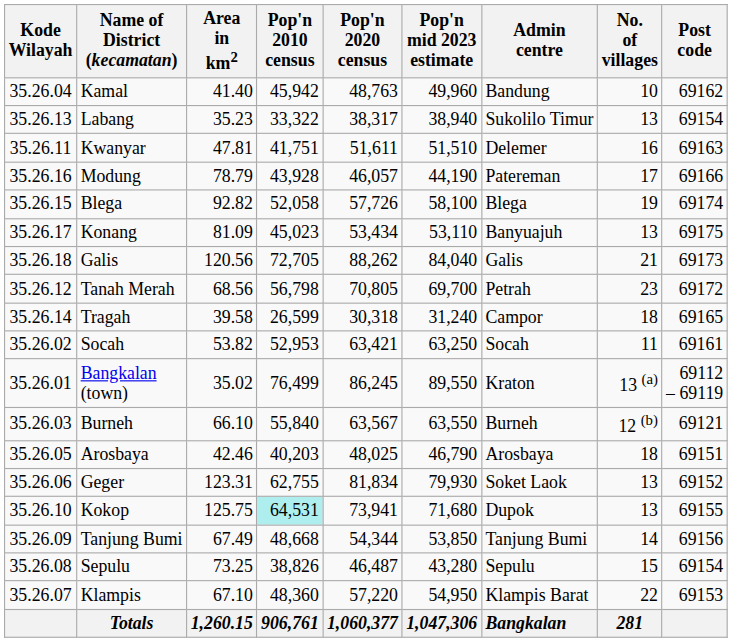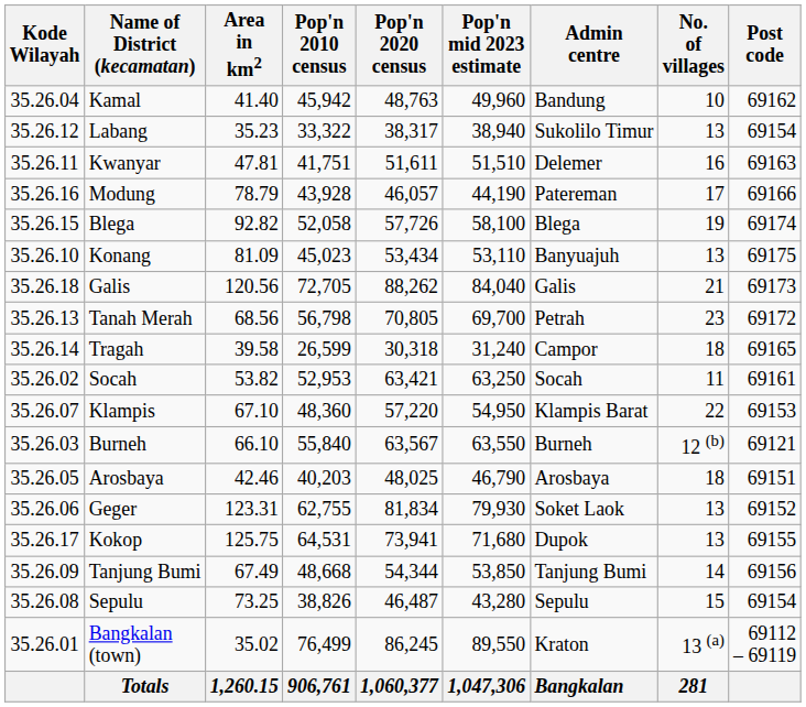 <table class="wikitable sortable" style="text-align:right">
 <tr>
 <th>Kode <br>Wilayah</th>
 <th>Name of<br>District<br>(<em>kecamatan</em>)</th>
 <th>Area<br>in<br>km<sup>2</sup></th>
 <th>Pop'n<br>2010<br>census</th>
 <th>Pop'n<br>2020<br>census</th>
 <th>Pop'n<br>mid 2023<br>estimate</th>
 <th>Admin<br>centre</th>
 <th>No.<br>of<br>villages</th>
 <th>Post<br>code</th>
 </tr>
 <tr>
 <td align="center">35.26.04</td>
 <td style="text-align:left">Kamal</td>
 <td>41.40</td>
 <td>45,942</td>
 <td>48,763</td>
 <td>49,960</td>
 <td style="text-align:left">Bandung</td>
 <td>10</td>
 <td>69162</td>
 </tr>
 <tr>
-<td align="center">35.26.13</td>
+<td align="center">35.26.12</td>
 <td style="text-align:left">Labang</td>
 <td>35.23</td>
 <td>33,322</td>
 <td>38,317</td>
 <td>38,940</td>
 <td style="text-align:left">Sukolilo Timur</td>
 <td>13</td>
 <td>69154</td>
 </tr>
 <tr>
 <td align="center">35.26.11</td>
 <td style="text-align:left">Kwanyar</td>
 <td>47.81</td>
 <td>41,751</td>
 <td>51,611</td>
 <td>51,510</td>
 <td style="text-align:left">Delemer</td>
 <td>16</td>
 <td>69163</td>
 </tr>
 <tr>
 <td align="center">35.26.16</td>
 <td style="text-align:left">Modung</td>
 <td>78.79</td>
 <td>43,928</td>
 <td>46,057</td>
 <td>44,190</td>
 <td style="text-align:left">Patereman</td>
 <td>17</td>
 <td>69166</td>
 </tr>
 <tr>
 <td align="center">35.26.15</td>
 <td style="text-align:left">Blega</td>
 <td>92.82</td>
 <td>52,058</td>
 <td>57,726</td>
 <td>58,100</td>
 <td style="text-align:left">Blega</td>
 <td>19</td>
 <td>69174</td>
 </tr>
 <tr>
-<td align="center">35.26.17</td>
+<td align="center">35.26.10</td>
 <td style="text-align:left">Konang</td>
 <td>81.09</td>
 <td>45,023</td>
 <td>53,434</td>
 <td>53,110</td>
 <td style="text-align:left">Banyuajuh</td>
 <td>13</td>
 <td>69175</td>
 </tr>
 <tr>
 <td align="center">35.26.18</td>
 <td style="text-align:left">Galis</td>
 <td>120.56</td>
 <td>72,705</td>
 <td>88,262</td>
 <td>84,040</td>
 <td style="text-align:left">Galis</td>
 <td>21</td>
 <td>69173</td>
 </tr>
 <tr>
-<td align="center">35.26.12</td>
+<td align="center">35.26.13</td>
 <td style="text-align:left">Tanah Merah</td>
 <td>68.56</td>
 <td>56,798</td>
 <td>70,805</td>
 <td>69,700</td>
 <td style="text-align:left">Petrah</td>
 <td>23</td>
 <td>69172</td>
 </tr>
 <tr>
 <td align="center">35.26.14</td>
 <td style="text-align:left">Tragah</td>
 <td>39.58</td>
 <td>26,599</td>
 <td>30,318</td>
 <td>31,240</td>
 <td style="text-align:left">Campor</td>
 <td>18</td>
 <td>69165</td>
 </tr>
 <tr>
 <td align="center">35.26.02</td>
 <td style="text-align:left">Socah</td>
 <td>53.82</td>
 <td>52,953</td>
 <td>63,421</td>
 <td>63,250</td>
 <td style="text-align:left">Socah</td>
 <td>11</td>
 <td>69161</td>
 </tr>
 <tr>
-<td align="center">35.26.01</td>
-<td style="text-align:left"><a href='#'>Bangkalan</a> <br>(town)</td>
-<td>35.02</td>
-<td>76,499</td>
-<td>86,245</td>
-<td>89,550</td>
-<td style="text-align:left">Kraton</td>
-<td>13 <sup>(a)</sup></td>
-<td>69112<br>– 69119</td>
+<td align="center">35.26.07</td>
+<td style="text-align:left">Klampis</td>
+<td>67.10</td>
+<td>48,360</td>
+<td>57,220</td>
+<td>54,950</td>
+<td style="text-align:left">Klampis Barat</td>
+<td>22</td>
+<td>69153</td>
 </tr>
 <tr>
 <td align="center">35.26.03</td>
 <td style="text-align:left">Burneh</td>
 <td>66.10</td>
 <td>55,840</td>
 <td>63,567</td>
 <td>63,550</td>
 <td style="text-align:left">Burneh</td>
 <td>12 <sup>(b)</sup></td>
 <td>69121</td>
 </tr>
 <tr>
 <td align="center">35.26.05</td>
 <td style="text-align:left">Arosbaya</td>
 <td>42.46</td>
 <td>40,203</td>
 <td>48,025</td>
 <td>46,790</td>
 <td style="text-align:left">Arosbaya</td>
 <td>18</td>
 <td>69151</td>
 </tr>
 <tr>
 <td align="center">35.26.06</td>
 <td style="text-align:left">Geger</td>
 <td>123.31</td>
 <td>62,755</td>
 <td>81,834</td>
 <td>79,930</td>
 <td style="text-align:left">Soket Laok</td>
 <td>13</td>
 <td>69152</td>
 </tr>
 <tr>
-<td align="center">35.26.10</td>
+<td align="center">35.26.17</td>
 <td style="text-align:left">Kokop</td>
 <td>125.75</td>
-<td style="background: paleturquoise;">64,531</td>
+<td>64,531</td>
 <td>73,941</td>
 <td>71,680</td>
 <td style="text-align:left">Dupok</td>
 <td>13</td>
 <td>69155</td>
 </tr>
 <tr>
 <td align="center">35.26.09</td>
 <td style="text-align:left">Tanjung Bumi</td>
 <td>67.49</td>
 <td>48,668</td>
 <td>54,344</td>
 <td>53,850</td>
 <td style="text-align:left">Tanjung Bumi</td>
 <td>14</td>
 <td>69156</td>
 </tr>
 <tr>
 <td align="center">35.26.08</td>
 <td style="text-align:left">Sepulu</td>
 <td>73.25</td>
 <td>38,826</td>
 <td>46,487</td>
 <td>43,280</td>
 <td style="text-align:left">Sepulu</td>
 <td>15</td>
 <td>69154</td>
 </tr>
 <tr>
-<td align="center">35.26.07</td>
-<td style="text-align:left">Klampis</td>
-<td>67.10</td>
-<td>48,360</td>
-<td>57,220</td>
-<td>54,950</td>
-<td style="text-align:left">Klampis Barat</td>
-<td>22</td>
-<td>69153</td>
+<td align="center">35.26.01</td>
+<td style="text-align:left"><a href='#'>Bangkalan</a> <br>(town)</td>
+<td>35.02</td>
+<td>76,499</td>
+<td>86,245</td>
+<td>89,550</td>
+<td style="text-align:left">Kraton</td>
+<td>13 <sup>(a)</sup></td>
+<td>69112<br>– 69119</td>
 </tr>
 <tr>
 <th></th>
 <th><strong><em>Totals</em></strong></th>
 <th><em>1,260.15</em></th>
 <th><em>906,761</em></th>
 <th><em>1,060,377</em></th>
 <th><em>1,047,306</em></th>
 <th style="text-align:left"><em>Bangkalan</em></th>
 <th><em>281</em></th>
 <th></th>
 </tr>
 </table>
